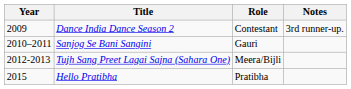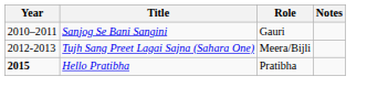 <table class="wikitable">
 <tr>
 <th>Year</th>
 <th>Title</th>
 <th>Role</th>
 <th>Notes</th>
-</tr>
-<tr>
-<td>2009</td>
-<td><a href='#'><em>Dance India Dance Season 2</em></a></td>
-<td>Contestant</td>
-<td>3rd runner-up.</td>
 </tr>
 <tr>
 <td>2010–2011</td>
 <td><em><a href='#'>Sanjog Se Bani Sangini</a></em></td>
 <td>Gauri</td>
 <td></td>
 </tr>
 <tr>
 <td>2012-2013</td>
 <td><em><a href='#'>Tujh Sang Preet Lagai Sajna (Sahara One)</a></em></td>
 <td>Meera/Bijli</td>
 <td></td>
 </tr>
 <tr>
-<td>2015</td>
+<td><strong>2015</strong></td>
 <td><em><a href='#'>Hello Pratibha</a></em></td>
 <td>Pratibha</td>
 <td></td>
 </tr>
 </table>
